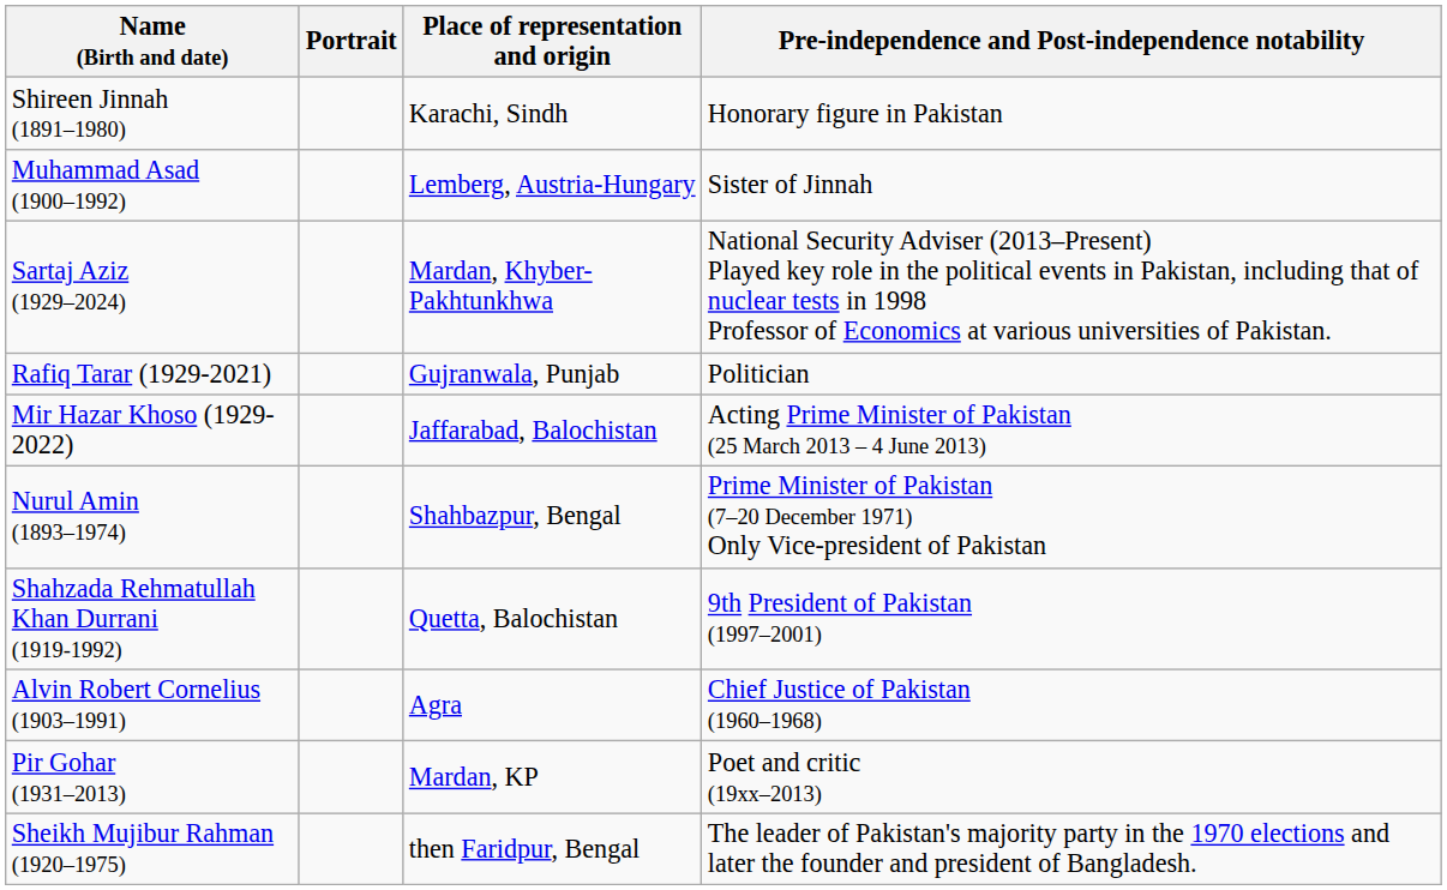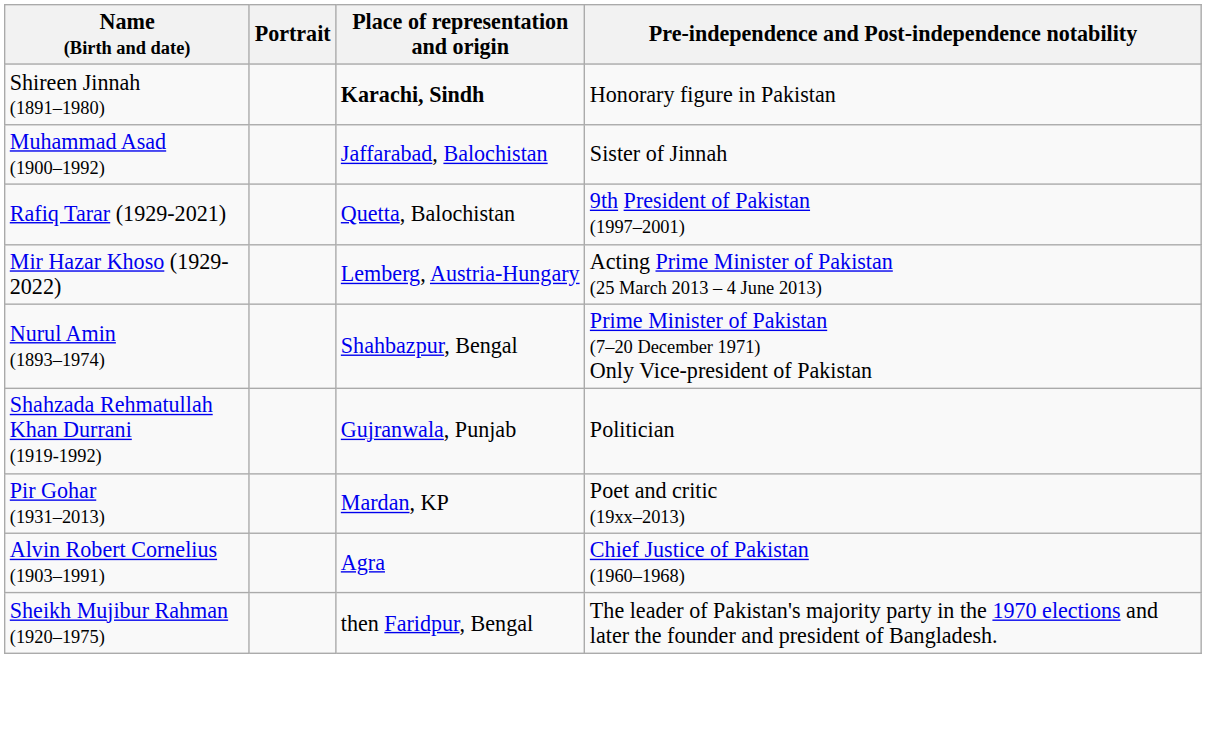 <table class="wikitable sortable">
 <tr>
 <th>Name<br><small>(Birth and date)</small></th>
 <th>Portrait</th>
 <th>Place of representation and origin</th>
 <th>Pre-independence and Post-independence notability</th>
 </tr>
 <tr>
 <td>Shireen Jinnah<br><small>(1891–1980)</small></td>
 <td></td>
-<td>Karachi, Sindh</td>
+<td><strong>Karachi, Sindh</strong></td>
 <td>Honorary figure in Pakistan</td>
 </tr>
 <tr>
 <td><a href='#'>Muhammad Asad</a><br><small>(1900–1992)</small></td>
 <td></td>
-<td><a href='#'>Lemberg</a>, <a href='#'>Austria-Hungary</a></td>
+<td><a href='#'>Jaffarabad</a>, <a href='#'>Balochistan</a></td>
 <td>Sister of Jinnah</td>
-</tr>
-<tr>
-<td><a href='#'>Sartaj Aziz</a><br><small>(1929–2024)</small></td>
-<td></td>
-<td><a href='#'>Mardan</a>, <a href='#'>Khyber-Pakhtunkhwa</a></td>
-<td>National Security Adviser (2013–Present)<br>Played key role in the political events in Pakistan, including that of <a href='#'>nuclear tests</a> in 1998<br>Professor of <a href='#'>Economics</a> at various universities of Pakistan.</td>
 </tr>
 <tr>
 <td><a href='#'>Rafiq Tarar</a> (1929-2021)</td>
 <td></td>
-<td><a href='#'>Gujranwala</a>, Punjab</td>
-<td>Politician</td>
+<td><a href='#'>Quetta</a>, Balochistan</td>
+<td><a href='#'>9th</a> <a href='#'>President of Pakistan</a><br><small>(1997–2001)</small> <br></td>
 </tr>
 <tr>
 <td><a href='#'>Mir Hazar Khoso</a> (1929-2022)</td>
 <td></td>
-<td><a href='#'>Jaffarabad</a>, <a href='#'>Balochistan</a></td>
+<td><a href='#'>Lemberg</a>, <a href='#'>Austria-Hungary</a></td>
 <td>Acting <a href='#'>Prime Minister of Pakistan</a><br><small>(25 March 2013 – 4 June 2013)</small> <br></td>
 </tr>
 <tr>
 <td><a href='#'>Nurul Amin</a><br><small>(1893–1974)</small></td>
 <td></td>
 <td><a href='#'>Shahbazpur</a>, Bengal</td>
 <td><a href='#'>Prime Minister of Pakistan</a><br><small>(7–20 December 1971)</small> <br>Only Vice-president of Pakistan<br></td>
 </tr>
 <tr>
 <td><a href='#'>Shahzada Rehmatullah Khan Durrani</a><br><small>(1919-1992)</small></td>
 <td></td>
-<td><a href='#'>Quetta</a>, Balochistan</td>
-<td><a href='#'>9th</a> <a href='#'>President of Pakistan</a><br><small>(1997–2001)</small> <br></td>
+<td><a href='#'>Gujranwala</a>, Punjab</td>
+<td>Politician</td>
+</tr>
+<tr>
+<td><a href='#'>Pir Gohar</a><br><small>(1931–2013)</small></td>
+<td></td>
+<td><a href='#'>Mardan</a>, KP</td>
+<td>Poet and critic<br><small>(19xx–2013)</small></td>
 </tr>
 <tr>
 <td><a href='#'>Alvin Robert Cornelius</a><br><small>(1903–1991)</small></td>
 <td></td>
 <td><a href='#'>Agra</a></td>
 <td><a href='#'>Chief Justice of Pakistan</a><br><small>(1960–1968)</small></td>
 </tr>
 <tr>
-<td><a href='#'>Pir Gohar</a><br><small>(1931–2013)</small></td>
-<td></td>
-<td><a href='#'>Mardan</a>, KP</td>
-<td>Poet and critic<br><small>(19xx–2013)</small></td>
-</tr>
-<tr>
 <td><a href='#'>Sheikh Mujibur Rahman</a><br><small>(1920–1975)</small></td>
 <td></td>
 <td>then <a href='#'>Faridpur</a>, Bengal</td>
 <td>The leader of Pakistan's majority party in the <a href='#'>1970 elections</a> and later the founder and president of Bangladesh.</td>
 </tr>
 </table>
